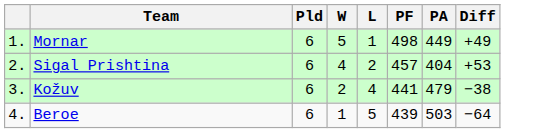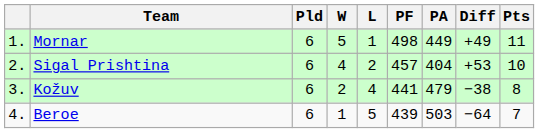 <table class="wikitable" style="text-align:center">
 <tr>
 <th width=15></th>
 <th width=220>Team</th>
 <th width=20>Pld</th>
 <th width=20>W</th>
 <th width=20>L</th>
 <th width=20>PF</th>
 <th width=20>PA</th>
 <th width=30>Diff</th>
+<th width=20>Pts</th>
 </tr>
 <tr bgcolor=#ccffcc>
 <td>1.</td>
 <td align=left> <a href='#'>Mornar</a></td>
 <td>6</td>
 <td>5</td>
 <td>1</td>
 <td>498</td>
 <td>449</td>
 <td>+49</td>
+<td>11</td>
 </tr>
 <tr bgcolor=#ccffcc>
 <td>2.</td>
 <td align=left> <a href='#'>Sigal Prishtina</a></td>
 <td>6</td>
 <td>4</td>
 <td>2</td>
 <td>457</td>
 <td>404</td>
 <td>+53</td>
+<td>10</td>
 </tr>
 <tr bgcolor=#ccffcc>
 <td>3.</td>
 <td align=left> <a href='#'>Kožuv</a></td>
 <td>6</td>
 <td>2</td>
 <td>4</td>
 <td>441</td>
 <td>479</td>
 <td>−38</td>
+<td>8</td>
 </tr>
 <tr>
 <td>4.</td>
 <td align=left> <a href='#'>Beroe</a></td>
 <td>6</td>
 <td>1</td>
 <td>5</td>
 <td>439</td>
 <td>503</td>
 <td>−64</td>
+<td>7</td>
 </tr>
 </table>
